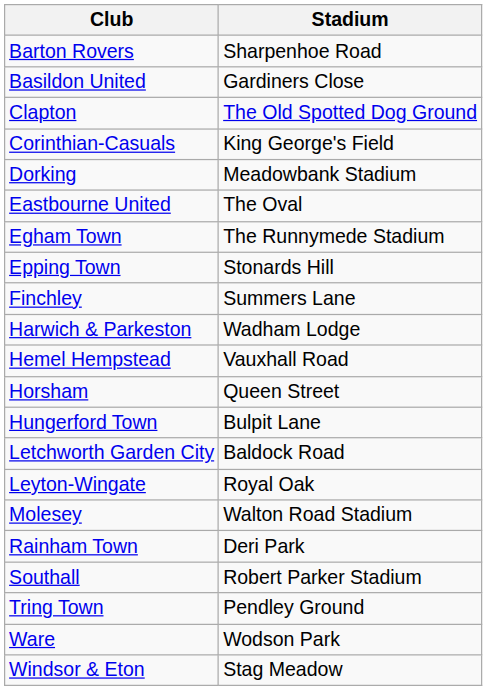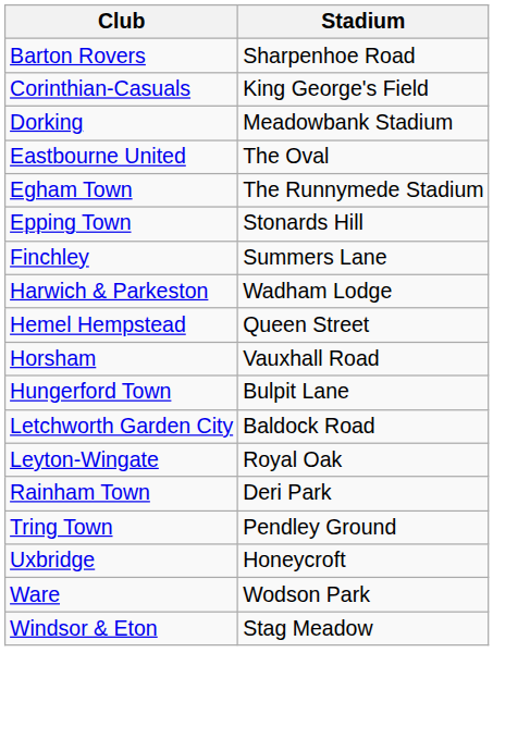 <table class="wikitable sortable">
 <tr>
 <th>Club</th>
 <th>Stadium</th>
 </tr>
 <tr>
 <td><a href='#'>Barton Rovers</a></td>
 <td>Sharpenhoe Road</td>
-</tr>
-<tr>
-<td><a href='#'>Basildon United</a></td>
-<td>Gardiners Close</td>
-</tr>
-<tr>
-<td><a href='#'>Clapton</a></td>
-<td><a href='#'>The Old Spotted Dog Ground</a></td>
 </tr>
 <tr>
 <td><a href='#'>Corinthian-Casuals</a></td>
 <td>King George's Field</td>
 </tr>
 <tr>
 <td><a href='#'>Dorking</a></td>
 <td>Meadowbank Stadium</td>
 </tr>
 <tr>
 <td><a href='#'>Eastbourne United</a></td>
 <td>The Oval</td>
 </tr>
 <tr>
 <td><a href='#'>Egham Town</a></td>
 <td>The Runnymede Stadium</td>
 </tr>
 <tr>
 <td><a href='#'>Epping Town</a></td>
 <td>Stonards Hill</td>
 </tr>
 <tr>
 <td><a href='#'>Finchley</a></td>
 <td>Summers Lane</td>
 </tr>
 <tr>
 <td><a href='#'>Harwich & Parkeston</a></td>
 <td>Wadham Lodge</td>
 </tr>
 <tr>
 <td><a href='#'>Hemel Hempstead</a></td>
-<td>Vauxhall Road</td>
+<td>Queen Street</td>
 </tr>
 <tr>
 <td><a href='#'>Horsham</a></td>
-<td>Queen Street</td>
+<td>Vauxhall Road</td>
 </tr>
 <tr>
 <td><a href='#'>Hungerford Town</a></td>
 <td>Bulpit Lane</td>
 </tr>
 <tr>
 <td><a href='#'>Letchworth Garden City</a></td>
 <td>Baldock Road</td>
 </tr>
 <tr>
 <td><a href='#'>Leyton-Wingate</a></td>
 <td>Royal Oak</td>
 </tr>
 <tr>
-<td><a href='#'>Molesey</a></td>
-<td>Walton Road Stadium</td>
-</tr>
-<tr>
 <td><a href='#'>Rainham Town</a></td>
 <td>Deri Park</td>
 </tr>
 <tr>
-<td><a href='#'>Southall</a></td>
-<td>Robert Parker Stadium</td>
+<td><a href='#'>Tring Town</a></td>
+<td>Pendley Ground</td>
 </tr>
 <tr>
-<td><a href='#'>Tring Town</a></td>
-<td>Pendley Ground</td>
+<td><a href='#'>Uxbridge</a></td>
+<td>Honeycroft</td>
 </tr>
 <tr>
 <td><a href='#'>Ware</a></td>
 <td>Wodson Park</td>
 </tr>
 <tr>
 <td><a href='#'>Windsor & Eton</a></td>
 <td>Stag Meadow</td>
 </tr>
 </table>
